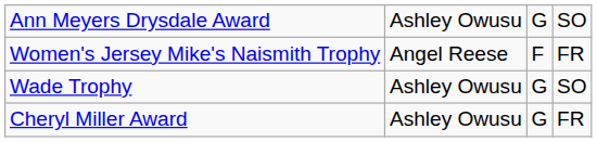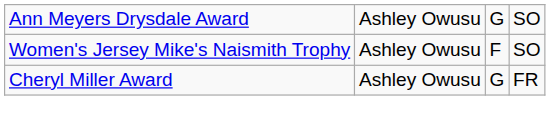 <table class="wikitable">
 <tr>
 <td><a href='#'>Ann Meyers Drysdale Award</a></td>
 <td>Ashley Owusu</td>
 <td>G</td>
 <td>SO</td>
 </tr>
 <tr>
 <td><a href='#'>Women's Jersey Mike's Naismith Trophy</a></td>
-<td>Angel Reese</td>
+<td>Ashley Owusu</td>
 <td>F</td>
-<td>FR</td>
-</tr>
-<tr>
-<td><a href='#'>Wade Trophy</a></td>
-<td>Ashley Owusu</td>
-<td>G</td>
 <td>SO</td>
 </tr>
 <tr>
 <td><a href='#'>Cheryl Miller Award</a></td>
 <td>Ashley Owusu</td>
 <td>G</td>
 <td>FR</td>
 </tr>
 </table>
